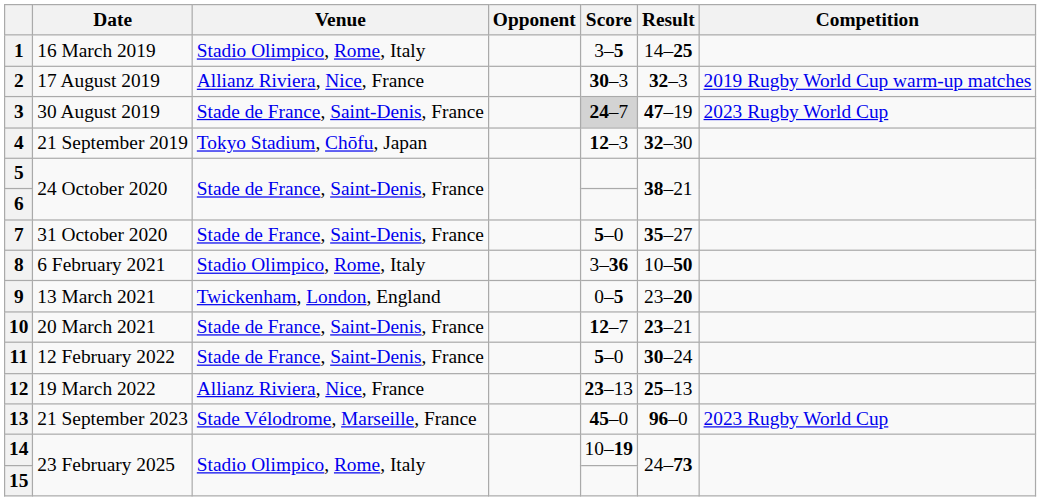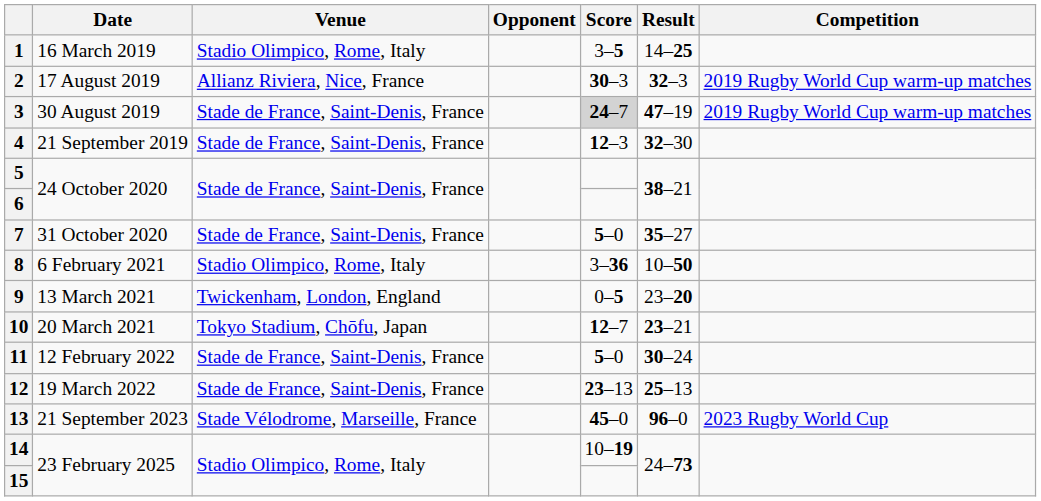 <table class="wikitable plainrowheaders">
 <tr>
 <th scope=col></th>
 <th scope=col data-sort-type=date>Date</th>
 <th scope=col>Venue</th>
 <th scope=col>Opponent</th>
 <th scope=col>Score</th>
 <th scope=col>Result</th>
 <th scope=col>Competition</th>
 </tr>
 <tr>
 <th scope=row>1</th>
 <td>16 March 2019</td>
 <td><a href='#'>Stadio Olimpico</a>, <a href='#'>Rome</a>, Italy</td>
 <td></td>
 <td align=center>3–<strong>5</strong></td>
 <td align=center>14–<strong>25</strong></td>
 <td></td>
 </tr>
 <tr>
 <th scope=row>2</th>
 <td>17 August 2019</td>
 <td><a href='#'>Allianz Riviera</a>, <a href='#'>Nice</a>, France</td>
 <td></td>
 <td align=center><strong>30</strong>–3</td>
 <td align=center><strong>32</strong>–3</td>
 <td><a href='#'>2019 Rugby World Cup warm-up matches</a></td>
 </tr>
 <tr>
 <th scope=row>3</th>
 <td>30 August 2019</td>
 <td><a href='#'>Stade de France</a>, <a href='#'>Saint-Denis</a>, France</td>
 <td></td>
 <td align=center style="background: lightgrey;"><strong>24</strong>–7</td>
 <td align=center><strong>47</strong>–19</td>
-<td rowspan=1><a href='#'>2023 Rugby World Cup</a></td>
+<td><a href='#'>2019 Rugby World Cup warm-up matches</a></td>
 </tr>
 <tr>
 <th scope=row>4</th>
 <td>21 September 2019</td>
-<td><a href='#'>Tokyo Stadium</a>, <a href='#'>Chōfu</a>, Japan</td>
+<td><a href='#'>Stade de France</a>, <a href='#'>Saint-Denis</a>, France</td>
 <td></td>
 <td align=center><strong>12</strong>–3</td>
 <td align=center><strong>32</strong>–30</td>
 <td></td>
 </tr>
 <tr>
 <th scope=row>5</th>
 <td rowspan=2>24 October 2020</td>
 <td rowspan=2><a href='#'>Stade de France</a>, <a href='#'>Saint-Denis</a>, France</td>
 <td rowspan=2></td>
 <td align=center></td>
 <td rowspan=2 style="text-align:center;"><strong>38</strong>–21</td>
 <td rowspan=2></td>
 </tr>
 <tr>
 <th scope=row>6</th>
 <td align=center></td>
 </tr>
 <tr>
 <th scope=row>7</th>
 <td>31 October 2020</td>
 <td><a href='#'>Stade de France</a>, <a href='#'>Saint-Denis</a>, France</td>
 <td></td>
 <td align=center><strong>5</strong>–0</td>
 <td align=center><strong>35</strong>–27</td>
 <td></td>
 </tr>
 <tr>
 <th scope=row>8</th>
 <td>6 February 2021</td>
 <td><a href='#'>Stadio Olimpico</a>, <a href='#'>Rome</a>, Italy</td>
 <td></td>
 <td align=center>3–<strong>36</strong></td>
 <td align=center>10–<strong>50</strong></td>
 <td></td>
 </tr>
 <tr>
 <th scope=row>9</th>
 <td>13 March 2021</td>
 <td><a href='#'>Twickenham</a>, <a href='#'>London</a>, England</td>
 <td></td>
 <td align=center>0–<strong>5</strong></td>
 <td align=center>23–<strong>20</strong></td>
 <td></td>
 </tr>
 <tr>
 <th scope=row>10</th>
 <td>20 March 2021</td>
-<td><a href='#'>Stade de France</a>, <a href='#'>Saint-Denis</a>, France</td>
+<td><a href='#'>Tokyo Stadium</a>, <a href='#'>Chōfu</a>, Japan</td>
 <td></td>
 <td align=center><strong>12</strong>–7</td>
 <td align=center><strong>23</strong>–21</td>
 <td></td>
 </tr>
 <tr>
 <th scope=row>11</th>
 <td>12 February 2022</td>
 <td><a href='#'>Stade de France</a>, <a href='#'>Saint-Denis</a>, France</td>
 <td></td>
 <td align=center><strong>5</strong>–0</td>
 <td align=center><strong>30</strong>–24</td>
 <td></td>
 </tr>
 <tr>
 <th scope=row>12</th>
 <td>19 March 2022</td>
-<td><a href='#'>Allianz Riviera</a>, <a href='#'>Nice</a>, France</td>
+<td><a href='#'>Stade de France</a>, <a href='#'>Saint-Denis</a>, France</td>
 <td></td>
 <td align=center><strong>23</strong>–13</td>
 <td align=center><strong>25</strong>–13</td>
 <td></td>
 </tr>
 <tr>
 <th scope=row>13</th>
 <td>21 September 2023</td>
 <td><a href='#'>Stade Vélodrome</a>, <a href='#'>Marseille</a>, France</td>
 <td></td>
 <td align=center><strong>45</strong>–0</td>
 <td align=center><strong>96</strong>–0</td>
 <td rowspan=1><a href='#'>2023 Rugby World Cup</a></td>
 </tr>
 <tr>
 <th scope=row>14</th>
 <td rowspan=2>23 February 2025</td>
 <td rowspan=2><a href='#'>Stadio Olimpico</a>, <a href='#'>Rome</a>, Italy</td>
 <td rowspan=2></td>
 <td align=center>10–<strong>19</strong></td>
 <td rowspan=2 style="text-align:center;">24–<strong>73</strong></td>
 <td rowspan=2></td>
 </tr>
 <tr>
 <th scope=row>15</th>
 <td align=center></td>
 </tr>
 </table>
